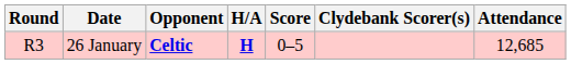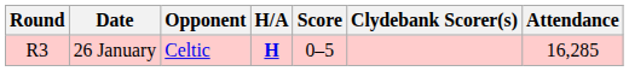 <table class="wikitable" style="text-align:center">
 <tr>
 <th>Round</th>
 <th>Date</th>
 <th>Opponent</th>
 <th>H/A</th>
 <th>Score</th>
 <th>Clydebank Scorer(s)</th>
 <th>Attendance</th>
 </tr>
 <tr bgcolor=#FFCCCC>
 <td>R3</td>
 <td align=left>26 January</td>
-<td align=left><strong><a href='#'>Celtic</a></strong></td>
+<td align=left><a href='#'>Celtic</a></td>
 <td><strong><a href='#'>H</a></strong></td>
 <td>0–5</td>
 <td align=left></td>
-<td>12,685</td>
+<td>16,285</td>
 </tr>
 </table>
